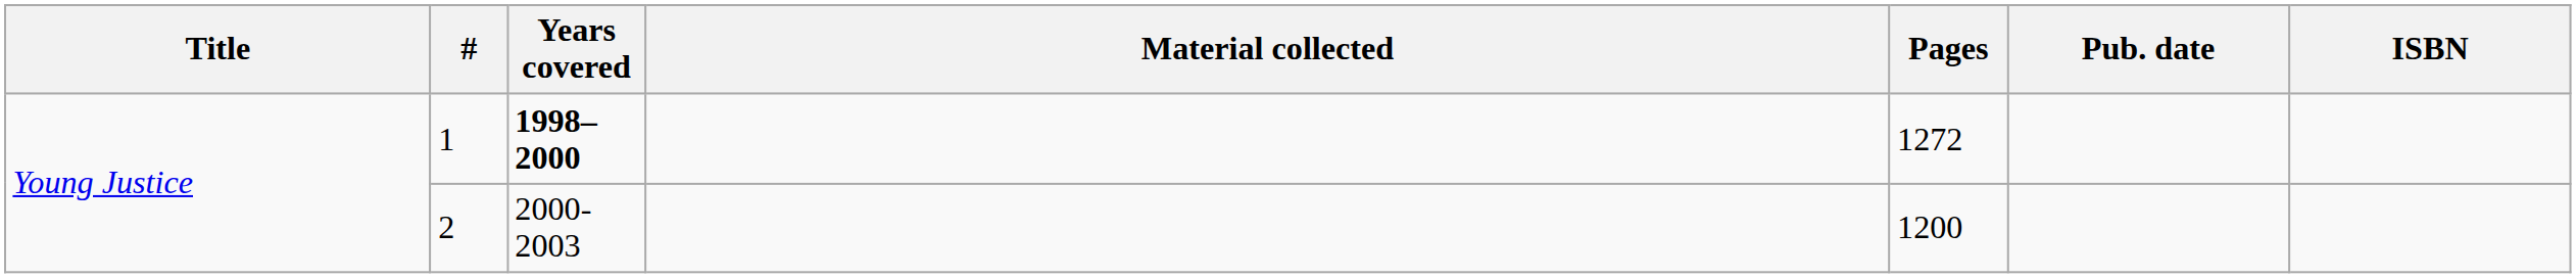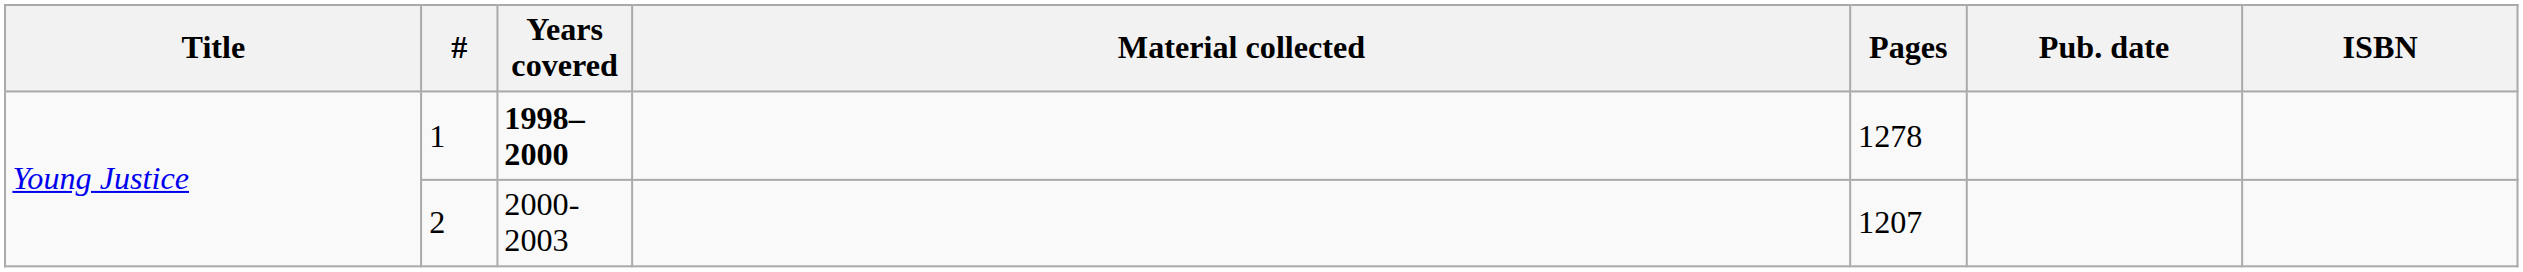 <table class="wikitable sortable" width=99%>
 <tr>
 <th width="200px">Title</th>
 <th class="unsortable" width="30px">#</th>
 <th width="60px">Years covered</th>
 <th class="unsortable">Material collected</th>
 <th width="50px">Pages</th>
 <th width="130px">Pub. date</th>
 <th class="unsortable" width="130px">ISBN</th>
 </tr>
 <tr>
 <td rowspan="2"><em><a href='#'>Young Justice</a></em></td>
 <td>1</td>
 <td><strong>1998–2000</strong></td>
 <td></td>
-<td>1272</td>
+<td>1278</td>
 <td></td>
 <td></td>
 </tr>
 <tr>
 <td>2</td>
 <td>2000-2003</td>
 <td></td>
-<td>1200</td>
+<td>1207</td>
 <td></td>
 <td></td>
 </tr>
 </table>
